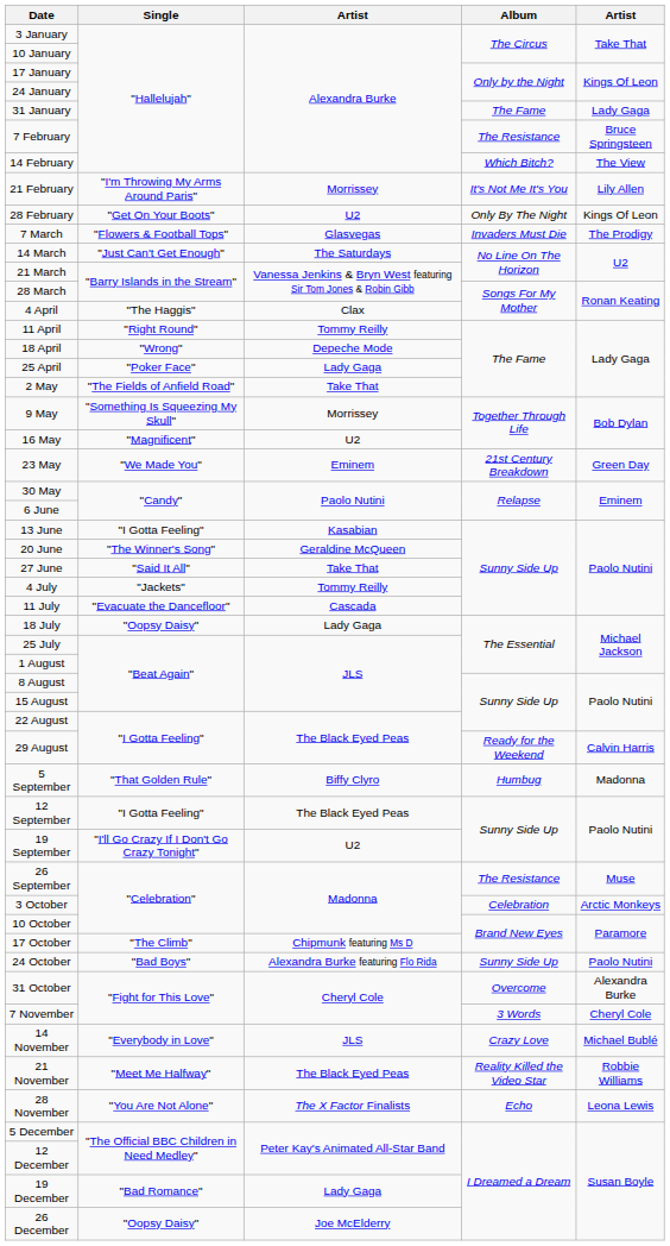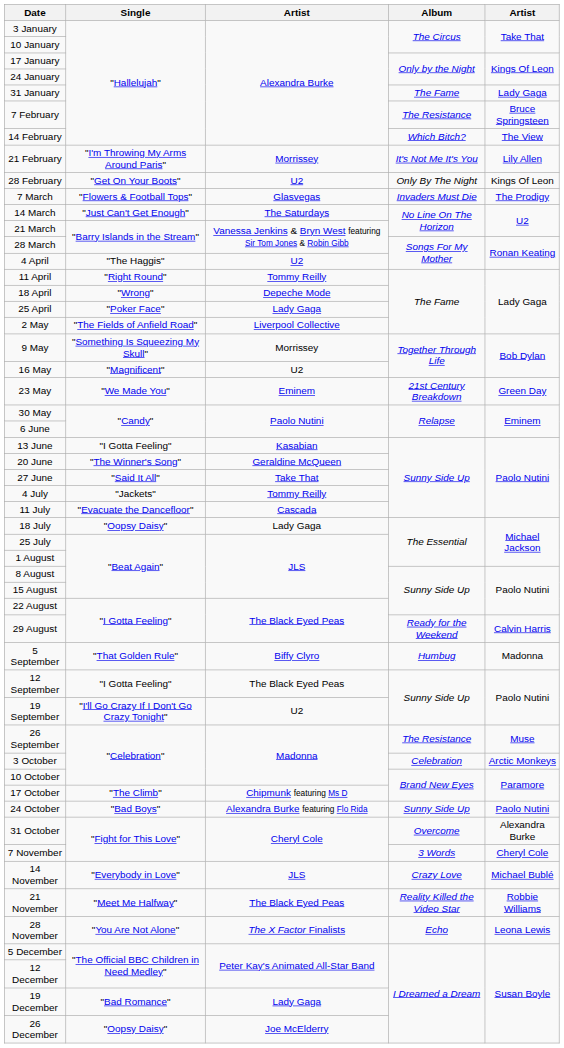 <table class="wikitable" style="font-size:97%; text-align:center;">
 <tr>
 <th>Date</th>
 <th>Single</th>
 <th>Artist</th>
 <th>Album</th>
 <th>Artist</th>
 </tr>
 <tr>
 <td>3 January</td>
 <td rowspan="7">"<a href='#'>Hallelujah</a>"</td>
 <td rowspan="7"><a href='#'>Alexandra Burke</a></td>
 <td rowspan="2"><em><a href='#'>The Circus</a></em></td>
 <td rowspan="2"><a href='#'>Take That</a></td>
 </tr>
 <tr>
 <td>10 January</td>
 </tr>
 <tr>
 <td>17 January</td>
 <td rowspan="2"><em><a href='#'>Only by the Night</a></em></td>
 <td rowspan="2"><a href='#'>Kings Of Leon</a></td>
 </tr>
 <tr>
 <td>24 January</td>
 </tr>
 <tr>
 <td>31 January</td>
 <td><em><a href='#'>The Fame</a></em></td>
 <td><a href='#'>Lady Gaga</a></td>
 </tr>
 <tr>
 <td>7 February</td>
 <td><em><a href='#'>The Resistance</a></em></td>
 <td><a href='#'>Bruce Springsteen</a></td>
 </tr>
 <tr>
 <td>14 February</td>
 <td><em><a href='#'>Which Bitch?</a></em></td>
 <td><a href='#'>The View</a></td>
 </tr>
 <tr>
 <td>21 February</td>
 <td>"<a href='#'>I'm Throwing My Arms Around Paris</a>"</td>
 <td><a href='#'>Morrissey</a></td>
 <td><em><a href='#'>It's Not Me It's You</a></em></td>
 <td><a href='#'>Lily Allen</a></td>
 </tr>
 <tr>
 <td>28 February</td>
 <td>"<a href='#'>Get On Your Boots</a>"</td>
 <td><a href='#'>U2</a></td>
 <td><em>Only By The Night</em></td>
 <td>Kings Of Leon</td>
 </tr>
 <tr>
 <td>7 March</td>
 <td>"<a href='#'>Flowers & Football Tops</a>"</td>
 <td><a href='#'>Glasvegas</a></td>
 <td><em><a href='#'>Invaders Must Die</a></em></td>
 <td><a href='#'>The Prodigy</a></td>
 </tr>
 <tr>
 <td>14 March</td>
 <td>"<a href='#'>Just Can't Get Enough</a>"</td>
 <td><a href='#'>The Saturdays</a></td>
 <td rowspan="2"><em><a href='#'>No Line On The Horizon</a></em></td>
 <td rowspan="2"><a href='#'>U2</a></td>
 </tr>
 <tr>
 <td>21 March</td>
 <td rowspan="2">"<a href='#'>Barry Islands in the Stream</a>"</td>
 <td rowspan="2"><a href='#'>Vanessa Jenkins</a> & <a href='#'>Bryn West</a> <small> featuring <a href='#'>Sir Tom Jones</a> & <a href='#'>Robin Gibb</a> </small></td>
 </tr>
 <tr>
 <td>28 March</td>
 <td rowspan="2"><em><a href='#'>Songs For My Mother</a></em></td>
 <td rowspan="2"><a href='#'>Ronan Keating</a></td>
 </tr>
 <tr>
 <td>4 April</td>
 <td>"The Haggis"</td>
-<td>Clax</td>
+<td><a href='#'>U2</a></td>
 </tr>
 <tr>
 <td>11 April</td>
 <td>"<a href='#'>Right Round</a>"</td>
 <td><a href='#'>Tommy Reilly</a></td>
 <td rowspan="4"><em>The Fame</em></td>
 <td rowspan="4">Lady Gaga</td>
 </tr>
 <tr>
 <td>18 April</td>
 <td>"<a href='#'>Wrong</a>"</td>
 <td><a href='#'>Depeche Mode</a></td>
 </tr>
 <tr>
 <td>25 April</td>
 <td>"<a href='#'>Poker Face</a>"</td>
 <td><a href='#'>Lady Gaga</a></td>
 </tr>
 <tr>
 <td>2 May</td>
 <td>"<a href='#'>The Fields of Anfield Road</a>"</td>
-<td><a href='#'>Take That</a></td>
+<td><a href='#'>Liverpool Collective</a></td>
 </tr>
 <tr>
 <td>9 May</td>
 <td>"<a href='#'>Something Is Squeezing My Skull</a>"</td>
 <td>Morrissey</td>
 <td rowspan="2"><em><a href='#'>Together Through Life</a></em></td>
 <td rowspan="2"><a href='#'>Bob Dylan</a></td>
 </tr>
 <tr>
 <td>16 May</td>
 <td>"<a href='#'>Magnificent</a>"</td>
 <td>U2</td>
 </tr>
 <tr>
 <td>23 May</td>
 <td>"<a href='#'>We Made You</a>"</td>
 <td><a href='#'>Eminem</a></td>
 <td><em><a href='#'>21st Century Breakdown</a></em></td>
 <td><a href='#'>Green Day</a></td>
 </tr>
 <tr>
 <td>30 May</td>
 <td rowspan="2">"<a href='#'>Candy</a>"</td>
 <td rowspan="2"><a href='#'>Paolo Nutini</a></td>
 <td rowspan="2"><em><a href='#'>Relapse</a></em></td>
 <td rowspan="2"><a href='#'>Eminem</a></td>
 </tr>
 <tr>
 <td>6 June</td>
 </tr>
 <tr>
 <td>13 June</td>
 <td>"I Gotta Feeling"</td>
 <td><a href='#'>Kasabian</a></td>
 <td rowspan="5"><em><a href='#'>Sunny Side Up</a></em></td>
 <td rowspan="5"><a href='#'>Paolo Nutini</a></td>
 </tr>
 <tr>
 <td>20 June</td>
 <td>"<a href='#'>The Winner's Song</a>"</td>
 <td><a href='#'>Geraldine McQueen</a></td>
 </tr>
 <tr>
 <td>27 June</td>
 <td>"<a href='#'>Said It All</a>"</td>
 <td><a href='#'>Take That</a></td>
 </tr>
 <tr>
 <td>4 July</td>
 <td>"Jackets"</td>
 <td><a href='#'>Tommy Reilly</a></td>
 </tr>
 <tr>
 <td>11 July</td>
 <td>"<a href='#'>Evacuate the Dancefloor</a>"</td>
 <td><a href='#'>Cascada</a></td>
 </tr>
 <tr>
 <td>18 July</td>
 <td>"<a href='#'>Oopsy Daisy</a>"</td>
 <td>Lady Gaga</td>
 <td rowspan="3"><em>The Essential</em></td>
 <td rowspan="3"><a href='#'>Michael Jackson</a></td>
 </tr>
 <tr>
 <td>25 July</td>
 <td rowspan="4">"<a href='#'>Beat Again</a>"</td>
 <td rowspan="4"><a href='#'>JLS</a></td>
 </tr>
 <tr>
 <td>1 August</td>
 </tr>
 <tr>
 <td>8 August</td>
 <td rowspan="3"><em>Sunny Side Up</em></td>
 <td rowspan="3">Paolo Nutini</td>
 </tr>
 <tr>
 <td>15 August</td>
 </tr>
 <tr>
 <td>22 August</td>
 <td rowspan="2">"<a href='#'>I Gotta Feeling</a>"</td>
 <td rowspan="2"><a href='#'>The Black Eyed Peas</a></td>
 </tr>
 <tr>
 <td>29 August</td>
 <td><em><a href='#'>Ready for the Weekend</a></em></td>
 <td><a href='#'>Calvin Harris</a></td>
 </tr>
 <tr>
 <td>5 September</td>
 <td>"<a href='#'>That Golden Rule</a>"</td>
 <td><a href='#'>Biffy Clyro</a></td>
 <td><em><a href='#'>Humbug</a></em></td>
 <td>Madonna</td>
 </tr>
 <tr>
 <td>12 September</td>
 <td>"I Gotta Feeling"</td>
 <td>The Black Eyed Peas</td>
 <td rowspan="2"><em>Sunny Side Up</em></td>
 <td rowspan="2">Paolo Nutini</td>
 </tr>
 <tr>
 <td>19 September</td>
 <td>"<a href='#'>I'll Go Crazy If I Don't Go Crazy Tonight</a>"</td>
 <td>U2</td>
 </tr>
 <tr>
 <td>26 September</td>
 <td rowspan="3">"<a href='#'>Celebration</a>"</td>
 <td rowspan="3"><a href='#'>Madonna</a></td>
 <td><em><a href='#'>The Resistance</a></em></td>
 <td><a href='#'>Muse</a></td>
 </tr>
 <tr>
 <td>3 October</td>
 <td><em><a href='#'>Celebration</a></em></td>
 <td><a href='#'>Arctic Monkeys</a></td>
 </tr>
 <tr>
 <td>10 October</td>
 <td rowspan="2"><em><a href='#'>Brand New Eyes</a></em></td>
 <td rowspan="2"><a href='#'>Paramore</a></td>
 </tr>
 <tr>
 <td>17 October</td>
 <td>"<a href='#'>The Climb</a>"</td>
 <td><a href='#'>Chipmunk</a> <small> featuring <a href='#'>Ms D</a> </small></td>
 </tr>
 <tr>
 <td>24 October</td>
 <td>"<a href='#'>Bad Boys</a>"</td>
 <td><a href='#'>Alexandra Burke</a> <small> featuring <a href='#'>Flo Rida</a> </small></td>
 <td><em><a href='#'>Sunny Side Up</a></em></td>
 <td><a href='#'>Paolo Nutini</a></td>
 </tr>
 <tr>
 <td>31 October</td>
 <td rowspan="2">"<a href='#'>Fight for This Love</a>"</td>
 <td rowspan="2"><a href='#'>Cheryl Cole</a></td>
 <td><em><a href='#'>Overcome</a></em></td>
 <td>Alexandra Burke</td>
 </tr>
 <tr>
 <td>7 November</td>
 <td><em><a href='#'>3 Words</a></em></td>
 <td><a href='#'>Cheryl Cole</a></td>
 </tr>
 <tr>
 <td>14 November</td>
 <td>"<a href='#'>Everybody in Love</a>"</td>
 <td><a href='#'>JLS</a></td>
 <td><em><a href='#'>Crazy Love</a></em></td>
 <td><a href='#'>Michael Bublé</a></td>
 </tr>
 <tr>
 <td>21 November</td>
 <td>"<a href='#'>Meet Me Halfway</a>"</td>
 <td><a href='#'>The Black Eyed Peas</a></td>
 <td><em><a href='#'>Reality Killed the Video Star</a></em></td>
 <td><a href='#'>Robbie Williams</a></td>
 </tr>
 <tr>
 <td>28 November</td>
 <td>"<a href='#'>You Are Not Alone</a>"</td>
 <td><a href='#'><em>The X Factor</em> Finalists</a></td>
 <td><em><a href='#'>Echo</a></em></td>
 <td><a href='#'>Leona Lewis</a></td>
 </tr>
 <tr>
 <td>5 December</td>
 <td rowspan="2">"<a href='#'>The Official BBC Children in Need Medley</a>"</td>
 <td rowspan="2"><a href='#'>Peter Kay's Animated All-Star Band</a></td>
 <td rowspan="4"><em><a href='#'>I Dreamed a Dream</a></em></td>
 <td rowspan="4"><a href='#'>Susan Boyle</a></td>
 </tr>
 <tr>
 <td>12 December</td>
 </tr>
 <tr>
 <td>19 December</td>
 <td>"<a href='#'>Bad Romance</a>"</td>
 <td><a href='#'>Lady Gaga</a></td>
 </tr>
 <tr>
 <td>26 December</td>
 <td>"<a href='#'>Oopsy Daisy</a>"</td>
 <td><a href='#'>Joe McElderry</a></td>
 </tr>
 </table>
